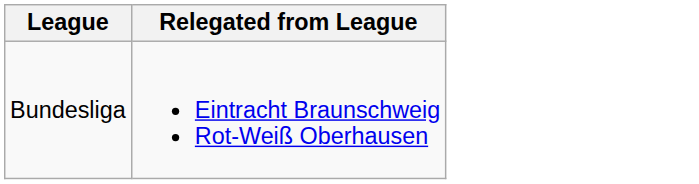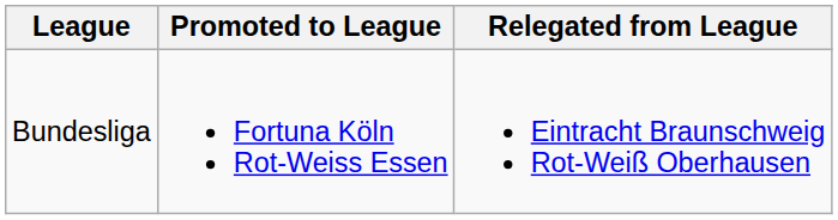 <table class="wikitable">
 <tr>
 <th>League</th>
+<th>Promoted to League</th>
 <th>Relegated from League</th>
 </tr>
 <tr>
 <td>Bundesliga</td>
+<td><br><ul><li><a href='#'>Fortuna Köln</a></li><li><a href='#'>Rot-Weiss Essen</a></li></ul></td>
 <td><br><ul><li><a href='#'>Eintracht Braunschweig</a></li><li><a href='#'>Rot-Weiß Oberhausen</a></li></ul></td>
 </tr>
 </table>
